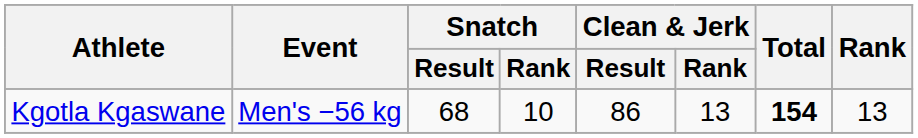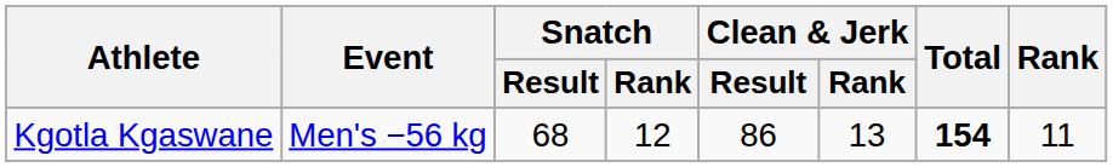 <table class="wikitable" style="font-size:90%">
 <tr>
 <th rowspan=2>Athlete</th>
 <th rowspan=2>Event</th>
 <th colspan="2">Snatch</th>
 <th colspan="2">Clean & Jerk</th>
 <th rowspan="2">Total</th>
 <th rowspan="2">Rank</th>
 </tr>
 <tr style="font-size:95%">
 <th>Result</th>
 <th>Rank</th>
 <th>Result</th>
 <th>Rank</th>
 </tr>
 <tr align=center>
 <td align=left><a href='#'>Kgotla Kgaswane</a></td>
 <td align=left><a href='#'>Men's −56 kg</a></td>
 <td>68</td>
-<td>10</td>
+<td>12</td>
 <td>86</td>
 <td>13</td>
 <td><strong>154</strong></td>
-<td>13</td>
+<td>11</td>
 </tr>
 </table>
